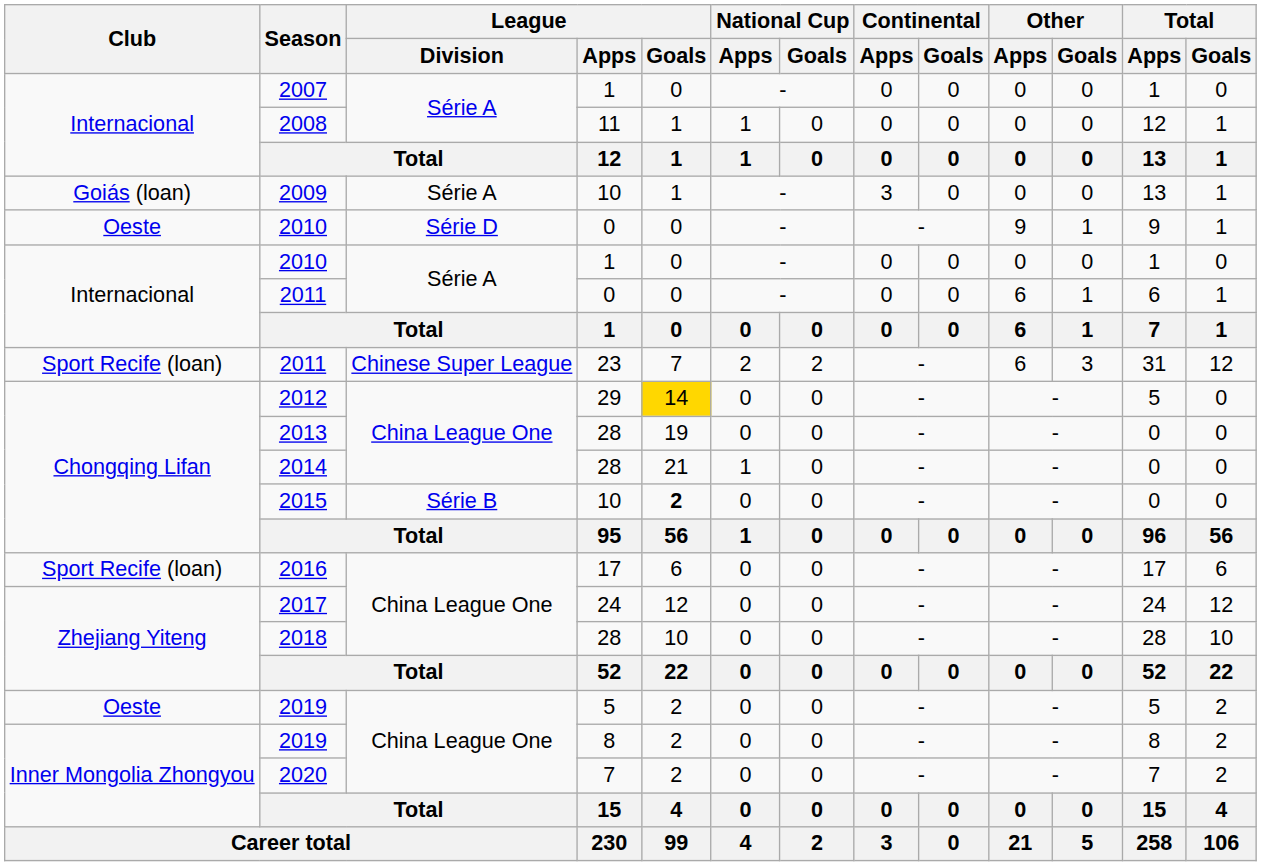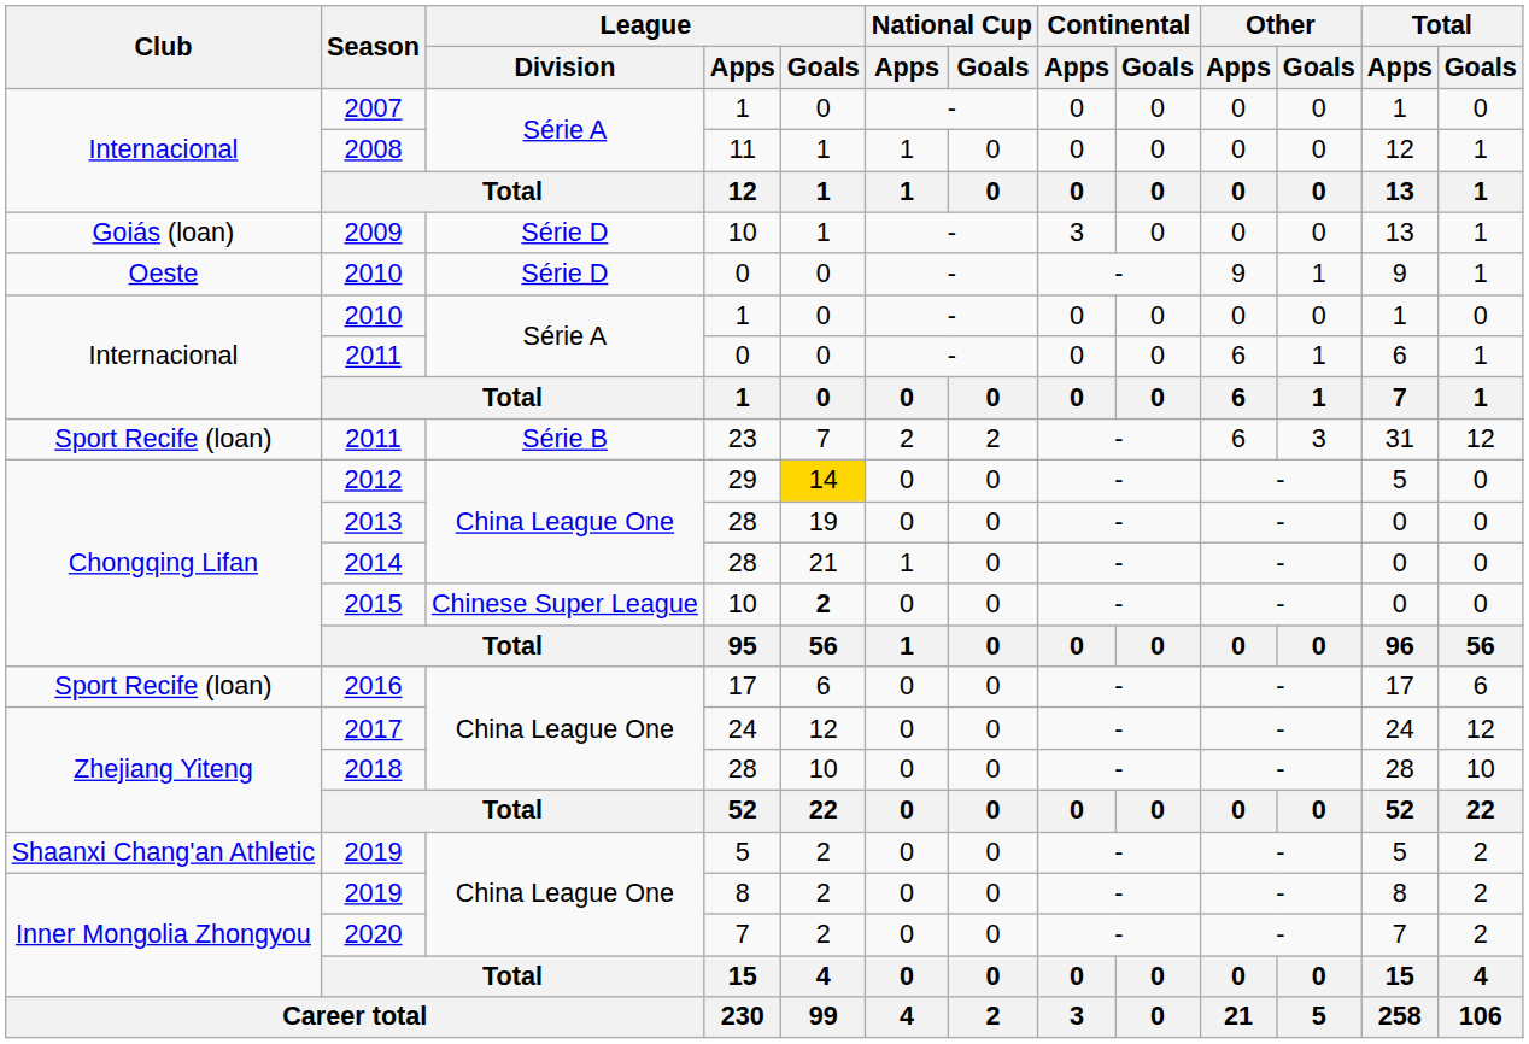 <table class="wikitable" style="text-align: center">
 <tr>
 <th rowspan="2">Club</th>
 <th rowspan="2">Season</th>
 <th colspan="3">League</th>
 <th colspan="2">National Cup</th>
 <th colspan="2">Continental</th>
 <th colspan="2">Other</th>
 <th colspan="2">Total</th>
 </tr>
 <tr>
 <th>Division</th>
 <th>Apps</th>
 <th>Goals</th>
 <th>Apps</th>
 <th>Goals</th>
 <th>Apps</th>
 <th>Goals</th>
 <th>Apps</th>
 <th>Goals</th>
 <th>Apps</th>
 <th>Goals</th>
 </tr>
 <tr>
 <td rowspan=3><a href='#'>Internacional</a></td>
 <td><a href='#'>2007</a></td>
 <td rowspan="2"><a href='#'>Série A</a></td>
 <td>1</td>
 <td>0</td>
 <td colspan="2">-</td>
 <td>0</td>
 <td>0</td>
 <td>0</td>
 <td>0</td>
 <td>1</td>
 <td>0</td>
 </tr>
 <tr>
 <td><a href='#'>2008</a></td>
 <td>11</td>
 <td>1</td>
 <td>1</td>
 <td>0</td>
 <td>0</td>
 <td>0</td>
 <td>0</td>
 <td>0</td>
 <td>12</td>
 <td>1</td>
 </tr>
 <tr>
 <th colspan="2"><strong>Total</strong></th>
 <th>12</th>
 <th>1</th>
 <th>1</th>
 <th>0</th>
 <th>0</th>
 <th>0</th>
 <th>0</th>
 <th>0</th>
 <th>13</th>
 <th>1</th>
 </tr>
 <tr>
 <td><a href='#'>Goiás</a> (loan)</td>
 <td><a href='#'>2009</a></td>
-<td>Série A</td>
+<td><a href='#'>Série D</a></td>
 <td>10</td>
 <td>1</td>
 <td colspan="2">-</td>
 <td>3</td>
 <td>0</td>
 <td>0</td>
 <td>0</td>
 <td>13</td>
 <td>1</td>
 </tr>
 <tr>
 <td><a href='#'>Oeste</a></td>
 <td><a href='#'>2010</a></td>
 <td><a href='#'>Série D</a></td>
 <td>0</td>
 <td>0</td>
 <td colspan="2">-</td>
 <td colspan="2">-</td>
 <td>9</td>
 <td>1</td>
 <td>9</td>
 <td>1</td>
 </tr>
 <tr>
 <td rowspan=3>Internacional</td>
 <td><a href='#'>2010</a></td>
 <td rowspan=2>Série A</td>
 <td>1</td>
 <td>0</td>
 <td colspan="2">-</td>
 <td>0</td>
 <td>0</td>
 <td>0</td>
 <td>0</td>
 <td>1</td>
 <td>0</td>
 </tr>
 <tr>
 <td><a href='#'>2011</a></td>
 <td>0</td>
 <td>0</td>
 <td colspan="2">-</td>
 <td>0</td>
 <td>0</td>
 <td>6</td>
 <td>1</td>
 <td>6</td>
 <td>1</td>
 </tr>
 <tr>
 <th colspan="2"><strong>Total</strong></th>
 <th>1</th>
 <th>0</th>
 <th>0</th>
 <th>0</th>
 <th>0</th>
 <th>0</th>
 <th>6</th>
 <th>1</th>
 <th>7</th>
 <th>1</th>
 </tr>
 <tr>
 <td><a href='#'>Sport Recife</a> (loan)</td>
 <td><a href='#'>2011</a></td>
-<td><a href='#'>Chinese Super League</a></td>
+<td><a href='#'>Série B</a></td>
 <td>23</td>
 <td>7</td>
 <td>2</td>
 <td>2</td>
 <td colspan="2">-</td>
 <td>6</td>
 <td>3</td>
 <td>31</td>
 <td>12</td>
 </tr>
 <tr>
 <td rowspan=5><a href='#'>Chongqing Lifan</a></td>
 <td><a href='#'>2012</a></td>
 <td rowspan=3><a href='#'>China League One</a></td>
 <td>29</td>
 <td style="background: gold;">14</td>
 <td>0</td>
 <td>0</td>
 <td colspan="2">-</td>
 <td colspan="2">-</td>
 <td>5</td>
 <td>0</td>
 </tr>
 <tr>
 <td><a href='#'>2013</a></td>
 <td>28</td>
 <td>19</td>
 <td>0</td>
 <td>0</td>
 <td colspan="2">-</td>
 <td colspan="2">-</td>
 <td>0</td>
 <td>0</td>
 </tr>
 <tr>
 <td><a href='#'>2014</a></td>
 <td>28</td>
 <td>21</td>
 <td>1</td>
 <td>0</td>
 <td colspan="2">-</td>
 <td colspan="2">-</td>
 <td>0</td>
 <td>0</td>
 </tr>
 <tr>
 <td><a href='#'>2015</a></td>
-<td><a href='#'>Série B</a></td>
+<td><a href='#'>Chinese Super League</a></td>
 <td>10</td>
 <td><strong>2</strong></td>
 <td>0</td>
 <td>0</td>
 <td colspan="2">-</td>
 <td colspan="2">-</td>
 <td>0</td>
 <td>0</td>
 </tr>
 <tr>
 <th colspan="2"><strong>Total</strong></th>
 <th>95</th>
 <th>56</th>
 <th>1</th>
 <th>0</th>
 <th>0</th>
 <th>0</th>
 <th>0</th>
 <th>0</th>
 <th>96</th>
 <th>56</th>
 </tr>
 <tr>
 <td><a href='#'>Sport Recife</a> (loan)</td>
 <td><a href='#'>2016</a></td>
 <td rowspan=3>China League One</td>
 <td>17</td>
 <td>6</td>
 <td>0</td>
 <td>0</td>
 <td colspan="2">-</td>
 <td colspan="2">-</td>
 <td>17</td>
 <td>6</td>
 </tr>
 <tr>
 <td rowspan=3><a href='#'>Zhejiang Yiteng</a></td>
 <td><a href='#'>2017</a></td>
 <td>24</td>
 <td>12</td>
 <td>0</td>
 <td>0</td>
 <td colspan="2">-</td>
 <td colspan="2">-</td>
 <td>24</td>
 <td>12</td>
 </tr>
 <tr>
 <td><a href='#'>2018</a></td>
 <td>28</td>
 <td>10</td>
 <td>0</td>
 <td>0</td>
 <td colspan="2">-</td>
 <td colspan="2">-</td>
 <td>28</td>
 <td>10</td>
 </tr>
 <tr>
 <th colspan="2"><strong>Total</strong></th>
 <th>52</th>
 <th>22</th>
 <th>0</th>
 <th>0</th>
 <th>0</th>
 <th>0</th>
 <th>0</th>
 <th>0</th>
 <th>52</th>
 <th>22</th>
 </tr>
 <tr>
-<td><a href='#'>Oeste</a></td>
+<td><a href='#'>Shaanxi Chang'an Athletic</a></td>
 <td><a href='#'>2019</a></td>
 <td rowspan=3>China League One</td>
 <td>5</td>
 <td>2</td>
 <td>0</td>
 <td>0</td>
 <td colspan="2">-</td>
 <td colspan="2">-</td>
 <td>5</td>
 <td>2</td>
 </tr>
 <tr>
 <td rowspan=3><a href='#'>Inner Mongolia Zhongyou</a></td>
 <td><a href='#'>2019</a></td>
 <td>8</td>
 <td>2</td>
 <td>0</td>
 <td>0</td>
 <td colspan="2">-</td>
 <td colspan="2">-</td>
 <td>8</td>
 <td>2</td>
 </tr>
 <tr>
 <td><a href='#'>2020</a></td>
 <td>7</td>
 <td>2</td>
 <td>0</td>
 <td>0</td>
 <td colspan="2">-</td>
 <td colspan="2">-</td>
 <td>7</td>
 <td>2</td>
 </tr>
 <tr>
 <th colspan="2"><strong>Total</strong></th>
 <th>15</th>
 <th>4</th>
 <th>0</th>
 <th>0</th>
 <th>0</th>
 <th>0</th>
 <th>0</th>
 <th>0</th>
 <th>15</th>
 <th>4</th>
 </tr>
 <tr>
 <th colspan=3>Career total</th>
 <th>230</th>
 <th>99</th>
 <th>4</th>
 <th>2</th>
 <th>3</th>
 <th>0</th>
 <th>21</th>
 <th>5</th>
 <th>258</th>
 <th>106</th>
 </tr>
 </table>
